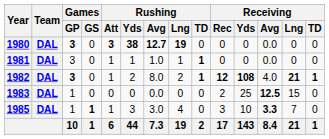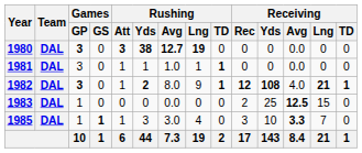 <table class="wikitable" style="text-align:center;">
 <tr>
 <th rowspan="2">Year</th>
 <th rowspan="2">Team</th>
 <th colspan="2">Games</th>
 <th colspan="5">Rushing</th>
 <th colspan="5">Receiving</th>
 </tr>
 <tr>
 <th>GP</th>
 <th>GS</th>
 <th>Att</th>
 <th>Yds</th>
 <th>Avg</th>
 <th>Lng</th>
 <th>TD</th>
 <th>Rec</th>
 <th>Yds</th>
 <th>Avg</th>
 <th>Lng</th>
 <th>TD</th>
 </tr>
 <tr>
 <th><a href='#'>1980</a></th>
 <th><a href='#'>DAL</a></th>
 <td><strong>3</strong></td>
 <td>0</td>
 <td><strong>3</strong></td>
 <td><strong>38</strong></td>
 <td><strong>12.7</strong></td>
 <td><strong>19</strong></td>
 <td>0</td>
 <td>0</td>
 <td>0</td>
 <td>0.0</td>
 <td>0</td>
 <td>0</td>
 </tr>
 <tr>
 <th><a href='#'>1981</a></th>
 <th><a href='#'>DAL</a></th>
 <td>3</td>
 <td>0</td>
 <td>1</td>
 <td>1</td>
 <td>1.0</td>
 <td>1</td>
 <td><strong>1</strong></td>
 <td>0</td>
 <td>0</td>
 <td>0.0</td>
 <td>0</td>
 <td>0</td>
 </tr>
 <tr>
 <th><a href='#'>1982</a></th>
 <th><a href='#'>DAL</a></th>
 <td><strong>3</strong></td>
 <td>0</td>
 <td>1</td>
-<td>2</td>
+<td><strong>2</strong></td>
 <td>8.0</td>
-<td>2</td>
+<td>9</td>
 <td><strong>1</strong></td>
 <td><strong>12</strong></td>
 <td><strong>108</strong></td>
 <td>4.0</td>
 <td><strong>21</strong></td>
 <td><strong>1</strong></td>
 </tr>
 <tr>
 <th><a href='#'>1983</a></th>
 <th><a href='#'>DAL</a></th>
 <td>1</td>
 <td>0</td>
 <td>0</td>
 <td>0</td>
 <td>0.0</td>
 <td>0</td>
 <td>0</td>
 <td>2</td>
 <td>25</td>
 <td><strong>12.5</strong></td>
 <td>15</td>
 <td>0</td>
 </tr>
 <tr>
 <th><a href='#'>1985</a></th>
 <th><a href='#'>DAL</a></th>
 <td>1</td>
 <td><strong>1</strong></td>
 <td>1</td>
 <td>3</td>
 <td>3.0</td>
 <td>4</td>
 <td>0</td>
 <td>3</td>
 <td>10</td>
 <td><strong>3.3</strong></td>
 <td>7</td>
 <td>0</td>
 </tr>
 <tr>
 <th colspan="2"></th>
 <th>10</th>
 <th>1</th>
 <th>6</th>
 <th>44</th>
 <th>7.3</th>
 <th>19</th>
 <th>2</th>
 <th>17</th>
 <th>143</th>
 <th>8.4</th>
 <th>21</th>
 <th>1</th>
 </tr>
 </table>
